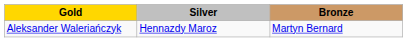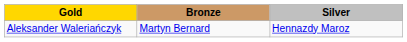 <table class="wikitable" style="text-align:left">
 <tr align="center">
 <td width=200 bgcolor=gold><strong>Gold</strong></td>
+<td width=200 bgcolor=CC9966><strong>Bronze</strong></td>
 <td width=200 bgcolor=silver><strong>Silver</strong></td>
-<td width=200 bgcolor=CC9966><strong>Bronze</strong></td>
 </tr>
 <tr>
 <td><a href='#'>Aleksander Waleriańczyk</a><br><em></em></td>
+<td><a href='#'>Martyn Bernard</a><br><em></em></td>
 <td><a href='#'>Hennazdy Maroz</a><br><em></em></td>
-<td><a href='#'>Martyn Bernard</a><br><em></em></td>
 </tr>
 </table>
